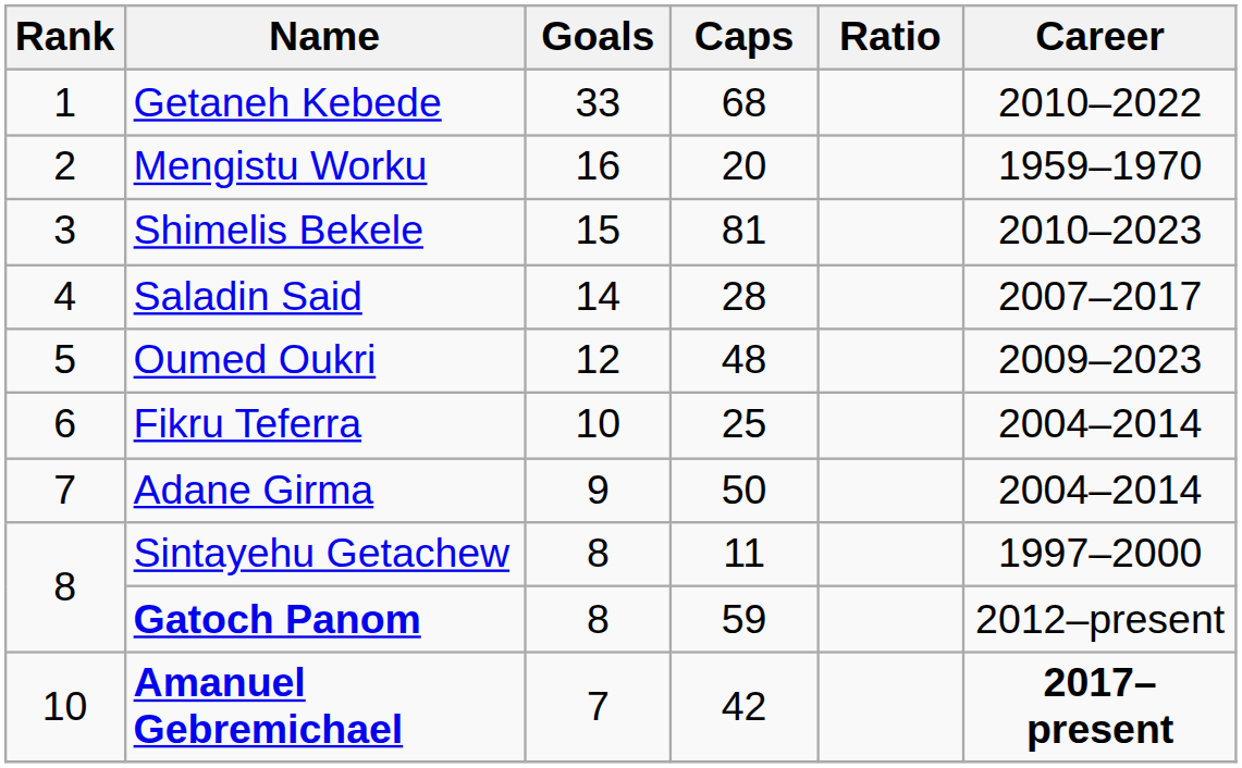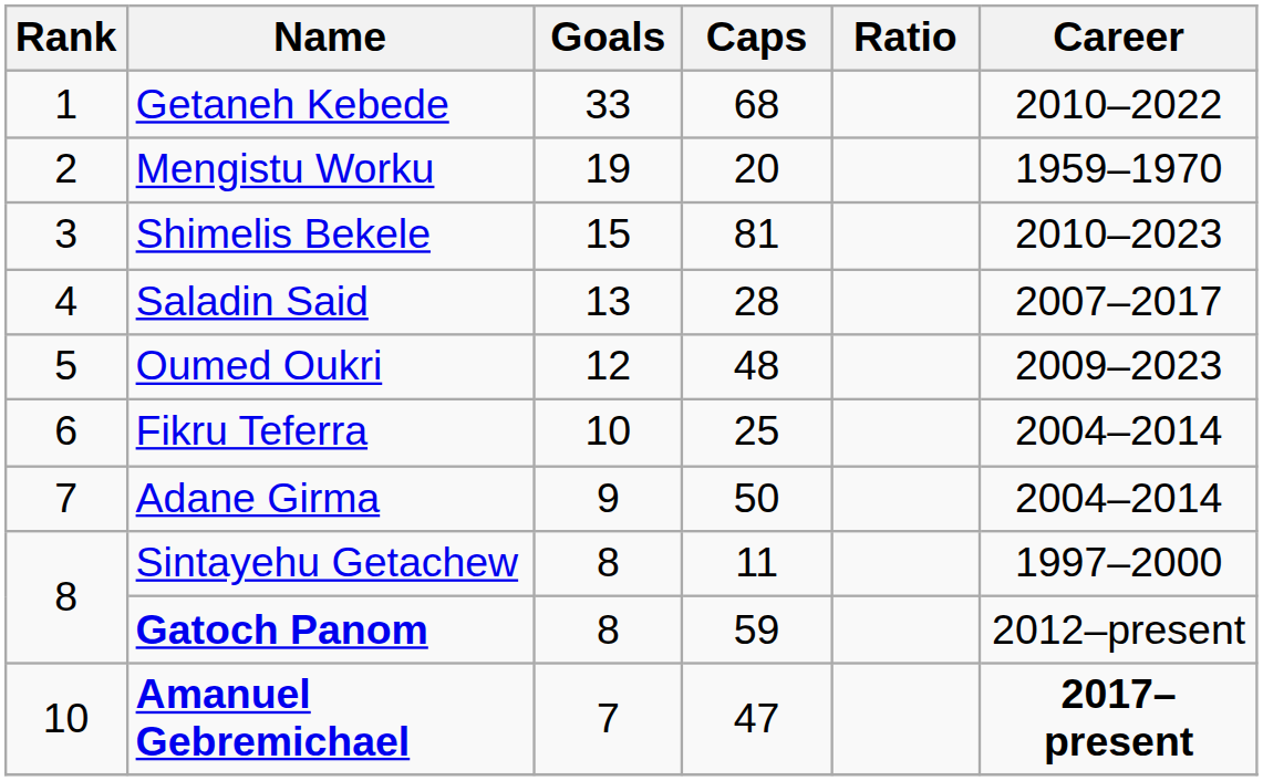 <table class="wikitable sortable" style="text-align:center;">
 <tr>
 <th width=30px>Rank</th>
 <th style="width:150px;">Name</th>
 <th width=50px>Goals</th>
 <th width=50px>Caps</th>
 <th width=50px>Ratio</th>
 <th width=100px>Career</th>
 </tr>
 <tr>
 <td>1</td>
 <td align="left"><a href='#'>Getaneh Kebede</a></td>
 <td>33</td>
 <td>68</td>
 <td></td>
 <td>2010–2022</td>
 </tr>
 <tr>
 <td>2</td>
 <td align="left"><a href='#'>Mengistu Worku</a></td>
-<td>16</td>
+<td>19</td>
 <td>20</td>
 <td></td>
 <td>1959–1970</td>
 </tr>
 <tr>
 <td>3</td>
 <td align="left"><a href='#'>Shimelis Bekele</a></td>
 <td>15</td>
 <td>81</td>
 <td></td>
 <td>2010–2023</td>
 </tr>
 <tr>
 <td>4</td>
 <td align="left"><a href='#'>Saladin Said</a></td>
-<td>14</td>
+<td>13</td>
 <td>28</td>
 <td></td>
 <td>2007–2017</td>
 </tr>
 <tr>
 <td>5</td>
 <td align="left"><a href='#'>Oumed Oukri</a></td>
 <td>12</td>
 <td>48</td>
 <td></td>
 <td>2009–2023</td>
 </tr>
 <tr>
 <td>6</td>
 <td align="left"><a href='#'>Fikru Teferra</a></td>
 <td>10</td>
 <td>25</td>
 <td></td>
 <td>2004–2014</td>
 </tr>
 <tr>
 <td>7</td>
 <td align="left"><a href='#'>Adane Girma</a></td>
 <td>9</td>
 <td>50</td>
 <td></td>
 <td>2004–2014</td>
 </tr>
 <tr>
 <td rowspan=2>8</td>
 <td align="left"><a href='#'>Sintayehu Getachew</a></td>
 <td>8</td>
 <td>11</td>
 <td></td>
 <td>1997–2000</td>
 </tr>
 <tr>
 <td align="left"><strong><a href='#'>Gatoch Panom</a></strong></td>
 <td>8</td>
 <td>59</td>
 <td></td>
 <td>2012–present</td>
 </tr>
 <tr>
 <td>10</td>
 <td align="left"><strong><a href='#'>Amanuel Gebremichael</a></strong></td>
 <td>7</td>
-<td>42</td>
+<td>47</td>
 <td></td>
 <td><strong>2017–present</strong></td>
 </tr>
 <tr>
 </tr>
 </table>
